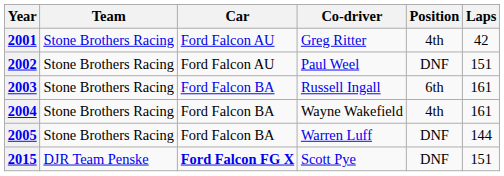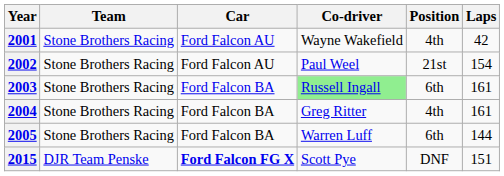 <table class="wikitable" style="font-size: 95%;">
 <tr>
 <th>Year</th>
 <th>Team</th>
 <th>Car</th>
 <th>Co-driver</th>
 <th>Position</th>
 <th>Laps</th>
 </tr>
 <tr>
 <th><a href='#'>2001</a></th>
 <td><a href='#'>Stone Brothers Racing</a></td>
 <td><a href='#'>Ford Falcon AU</a></td>
-<td> <a href='#'>Greg Ritter</a></td>
+<td> Wayne Wakefield</td>
 <td align="center">4th</td>
 <td align="center">42</td>
 </tr>
 <tr>
 <th><a href='#'>2002</a></th>
 <td>Stone Brothers Racing</td>
 <td>Ford Falcon AU</td>
 <td> <a href='#'>Paul Weel</a></td>
-<td align="center">DNF</td>
-<td align="center">151</td>
+<td align="center">21st</td>
+<td align="center">154</td>
 </tr>
 <tr>
 <th><a href='#'>2003</a></th>
 <td>Stone Brothers Racing</td>
 <td><a href='#'>Ford Falcon BA</a></td>
-<td> <a href='#'>Russell Ingall</a></td>
+<td style="background: lightgreen;"> <a href='#'>Russell Ingall</a></td>
 <td align="center">6th</td>
 <td align="center">161</td>
 </tr>
 <tr>
 <th><a href='#'>2004</a></th>
 <td>Stone Brothers Racing</td>
 <td>Ford Falcon BA</td>
-<td> Wayne Wakefield</td>
+<td> <a href='#'>Greg Ritter</a></td>
 <td align="center">4th</td>
 <td align="center">161</td>
 </tr>
 <tr>
 <th><a href='#'>2005</a></th>
 <td>Stone Brothers Racing</td>
 <td>Ford Falcon BA</td>
 <td> <a href='#'>Warren Luff</a></td>
-<td align="center">DNF</td>
+<td align="center">6th</td>
 <td align="center">144</td>
 </tr>
 <tr>
 <th><a href='#'>2015</a></th>
 <td><a href='#'>DJR Team Penske</a></td>
 <td><strong><a href='#'>Ford Falcon FG X</a></strong></td>
 <td> <a href='#'>Scott Pye</a></td>
 <td align="center">DNF</td>
 <td align="center">151</td>
 </tr>
 </table>
